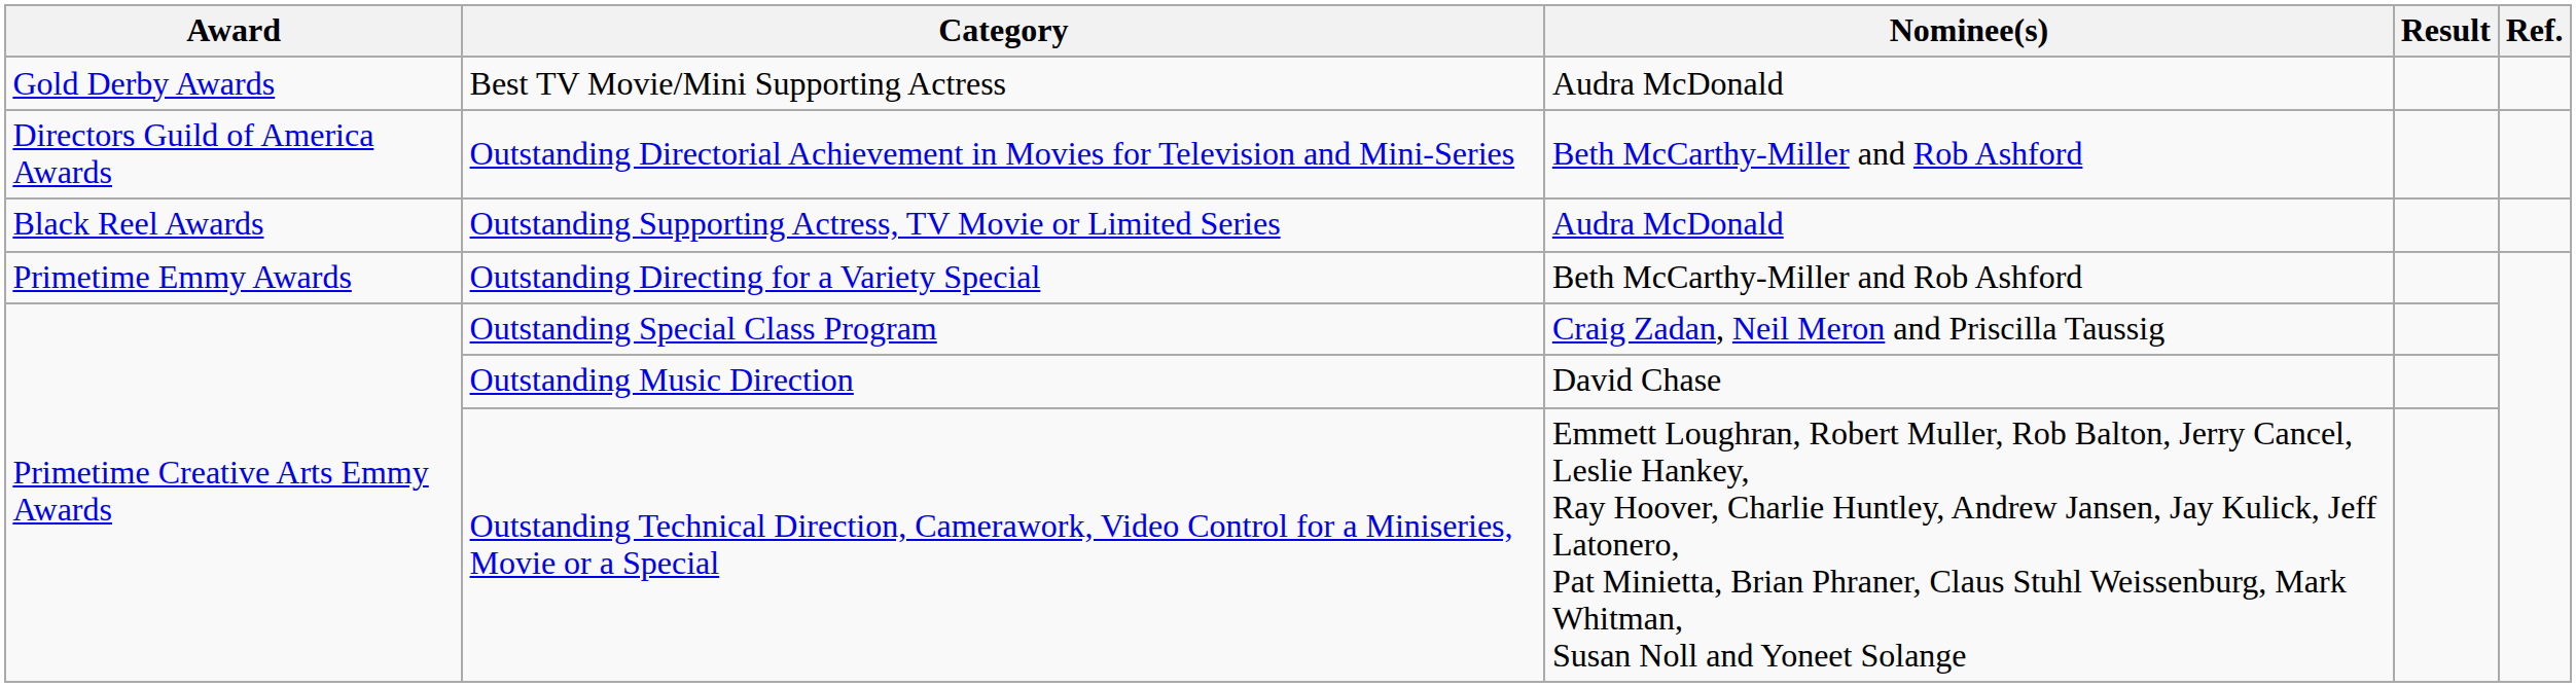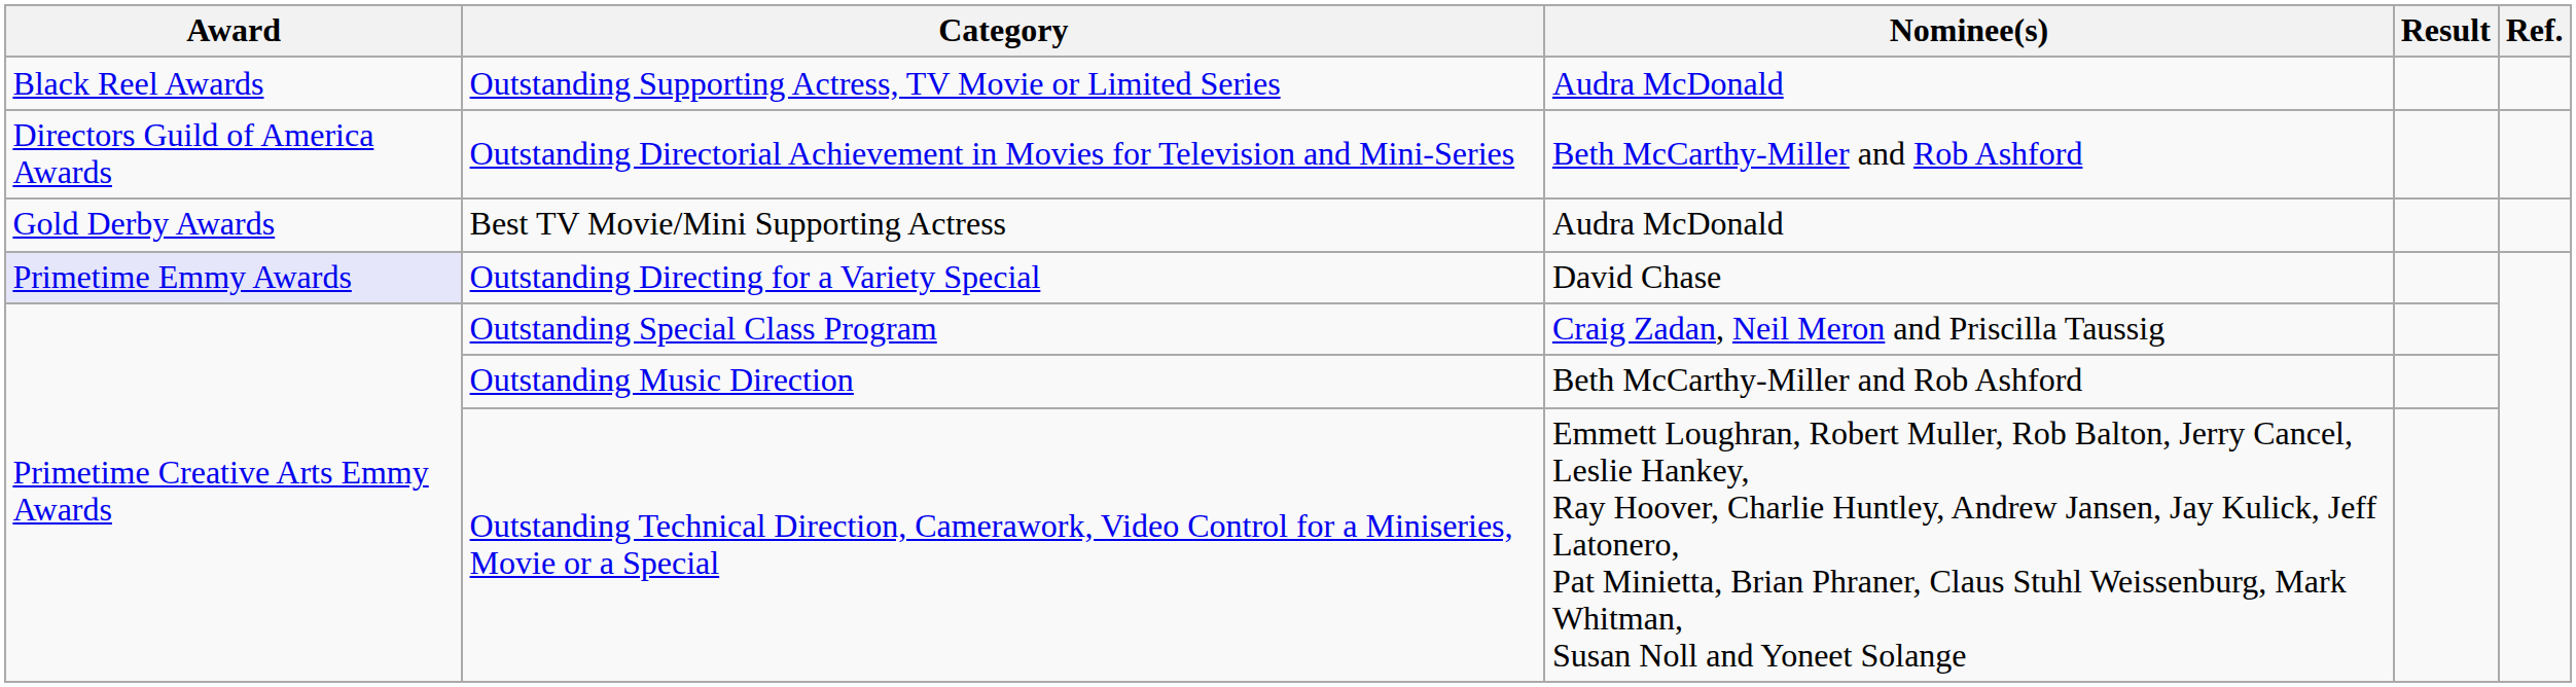 <table class="wikitable plainrowheaders">
 <tr>
 <th>Award</th>
 <th>Category</th>
 <th>Nominee(s)</th>
 <th>Result</th>
 <th>Ref.</th>
 </tr>
 <tr>
-<td><a href='#'>Gold Derby Awards</a></td>
-<td>Best TV Movie/Mini Supporting Actress</td>
-<td>Audra McDonald</td>
+<td><a href='#'>Black Reel Awards</a></td>
+<td><a href='#'>Outstanding Supporting Actress, TV Movie or Limited Series</a></td>
+<td><a href='#'>Audra McDonald</a></td>
 <td></td>
 <td style="text-align:center;"></td>
 </tr>
 <tr>
 <td><a href='#'>Directors Guild of America Awards</a></td>
 <td><a href='#'>Outstanding Directorial Achievement in Movies for Television and Mini-Series</a></td>
 <td><a href='#'>Beth McCarthy-Miller</a> and <a href='#'>Rob Ashford</a></td>
 <td></td>
 <td style="text-align:center;"></td>
 </tr>
 <tr>
-<td><a href='#'>Black Reel Awards</a></td>
-<td><a href='#'>Outstanding Supporting Actress, TV Movie or Limited Series</a></td>
-<td><a href='#'>Audra McDonald</a></td>
+<td><a href='#'>Gold Derby Awards</a></td>
+<td>Best TV Movie/Mini Supporting Actress</td>
+<td>Audra McDonald</td>
 <td></td>
 <td style="text-align:center;"></td>
 </tr>
 <tr>
-<td><a href='#'>Primetime Emmy Awards</a></td>
+<td style="background: lavender;"><a href='#'>Primetime Emmy Awards</a></td>
 <td><a href='#'>Outstanding Directing for a Variety Special</a></td>
-<td>Beth McCarthy-Miller and Rob Ashford</td>
+<td>David Chase</td>
 <td></td>
 <td style="text-align:center;" rowspan="4"> <br>  <br>  <br>  <br>  <br> </td>
 </tr>
 <tr>
 <td rowspan="3"><a href='#'>Primetime Creative Arts Emmy Awards</a></td>
 <td><a href='#'>Outstanding Special Class Program</a></td>
 <td><a href='#'>Craig Zadan</a>, <a href='#'>Neil Meron</a> and Priscilla Taussig</td>
 <td></td>
 </tr>
 <tr>
 <td><a href='#'>Outstanding Music Direction</a></td>
-<td>David Chase</td>
+<td>Beth McCarthy-Miller and Rob Ashford</td>
 <td></td>
 </tr>
 <tr>
 <td><a href='#'>Outstanding Technical Direction, Camerawork, Video Control for a Miniseries, Movie or a Special</a></td>
 <td>Emmett Loughran, Robert Muller, Rob Balton, Jerry Cancel, Leslie Hankey, <br> Ray Hoover, Charlie Huntley, Andrew Jansen, Jay Kulick, Jeff Latonero, <br> Pat Minietta, Brian Phraner, Claus Stuhl Weissenburg, Mark Whitman, <br> Susan Noll and Yoneet Solange</td>
 <td></td>
 </tr>
 </table>
